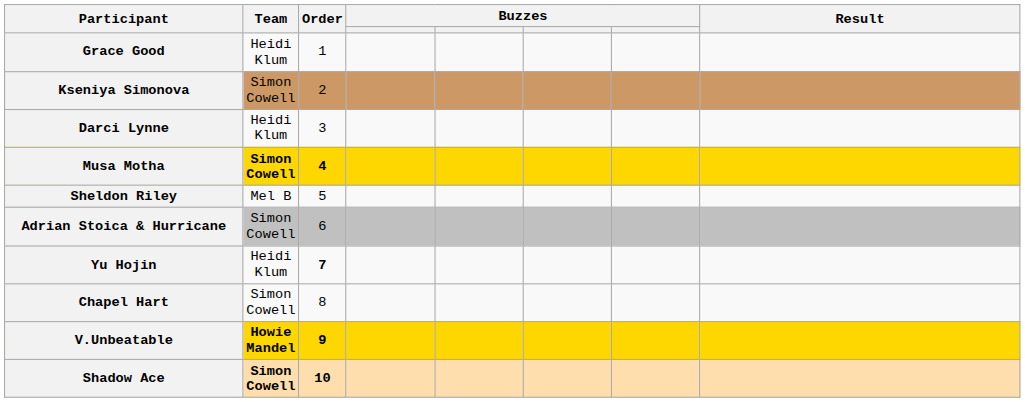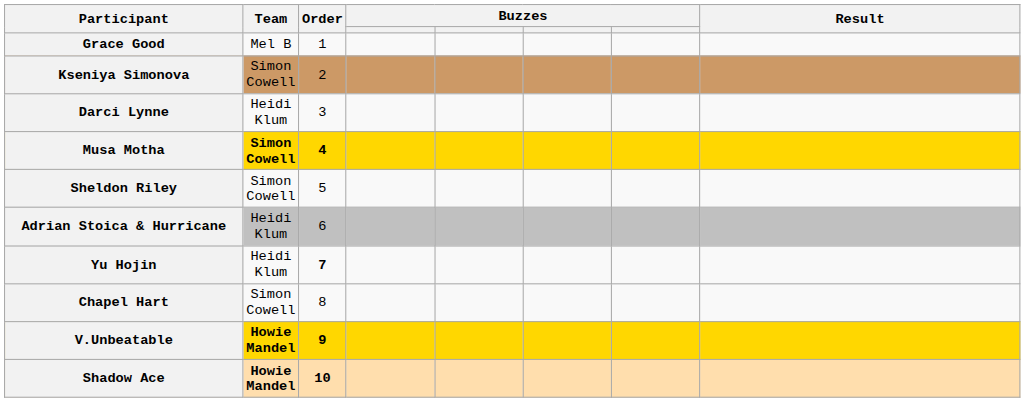 <table class="wikitable plainrowheaders sortable" style="text-align:center;">
 <tr>
 <th scope="col" rowspan="2" class="unsortable" style="width:17em;">Participant</th>
 <th scope="col" rowspan="2" style="width:1em;">Team</th>
 <th scope="col" rowspan="2" style="width:1em;">Order</th>
 <th scope="col" colspan="4" class="unsortable" style="width:24em;">Buzzes</th>
 <th scope="col" rowspan="2" style="width:23em;">Result</th>
 </tr>
 <tr>
 <th scope="col" class="unsortable" style="width:6em;"></th>
 <th scope="col" class="unsortable" style="width:6em;"></th>
 <th scope="col" class="unsortable" style="width:6em;"></th>
 <th scope="col" class="unsortable" style="width:6em;"></th>
 </tr>
 <tr>
 <th scope="row">Grace Good</th>
-<td>Heidi Klum</td>
+<td>Mel B</td>
 <td>1</td>
 <td style="text-align:center;"></td>
 <td style="text-align:center;"></td>
 <td style="text-align:center;"></td>
 <td style="text-align:center;"></td>
 <td></td>
 </tr>
 <tr bgcolor=#c96>
 <th scope="row">Kseniya Simonova</th>
 <td>Simon Cowell</td>
 <td>2</td>
 <td style="text-align:center;"></td>
 <td style="text-align:center;"></td>
 <td style="text-align:center;"></td>
 <td style="text-align:center;"></td>
 <td></td>
 </tr>
 <tr>
 <th scope="row">Darci Lynne</th>
 <td>Heidi Klum</td>
 <td>3</td>
 <td style="text-align:center;"></td>
 <td style="text-align:center;"></td>
 <td style="text-align:center;"></td>
 <td style="text-align:center;"></td>
 <td></td>
 </tr>
 <tr style="background:gold">
 <th scope="row"><strong>Musa Motha</strong></th>
 <td><strong>Simon Cowell</strong></td>
 <td><strong>4</strong></td>
 <td style="text-align:center;"></td>
 <td style="text-align:center;"></td>
 <td style="text-align:center;"></td>
 <td style="text-align:center;"></td>
 <td><strong></strong></td>
 </tr>
 <tr>
 <th scope="row">Sheldon Riley</th>
-<td>Mel B</td>
+<td>Simon Cowell</td>
 <td>5</td>
 <td style="text-align:center;"></td>
 <td style="text-align:center;"></td>
 <td style="text-align:center;"></td>
 <td style="text-align:center;"></td>
 <td></td>
 </tr>
 <tr bgcolor=silver>
 <th scope="row">Adrian Stoica & Hurricane</th>
-<td>Simon Cowell</td>
+<td>Heidi Klum</td>
 <td>6</td>
 <td style="text-align:center;"></td>
 <td style="text-align:center;"></td>
 <td style="text-align:center;"></td>
 <td style="text-align:center;"></td>
 <td></td>
 </tr>
 <tr>
 <th scope="row">Yu Hojin</th>
 <td>Heidi Klum</td>
 <td><strong>7</strong></td>
 <td style="text-align:center;"></td>
 <td style="text-align:center;"></td>
 <td style="text-align:center;"></td>
 <td style="text-align:center;"></td>
 <td></td>
 </tr>
 <tr>
 <th scope="row">Chapel Hart</th>
 <td>Simon Cowell</td>
 <td>8</td>
 <td style="text-align:center;"></td>
 <td style="text-align:center;"></td>
 <td style="text-align:center;"></td>
 <td style="text-align:center;"></td>
 <td></td>
 </tr>
 <tr style="background:gold">
 <th scope="row"><strong>V.Unbeatable</strong></th>
 <td><strong>Howie Mandel</strong></td>
 <td><strong>9</strong></td>
 <td style="text-align:center;"></td>
 <td style="text-align:center;"></td>
 <td style="text-align:center;"></td>
 <td style="text-align:center;"></td>
 <td><strong></strong></td>
 </tr>
 <tr style="background:navajowhite">
 <th scope="row"><strong>Shadow Ace</strong></th>
-<td><strong>Simon Cowell</strong></td>
+<td><strong>Howie Mandel</strong></td>
 <td><strong>10</strong></td>
 <td style="text-align:center;"></td>
 <td style="text-align:center;"></td>
 <td style="text-align:center;"></td>
 <td style="text-align:center;"></td>
 <td><strong></strong></td>
 </tr>
 </table>
